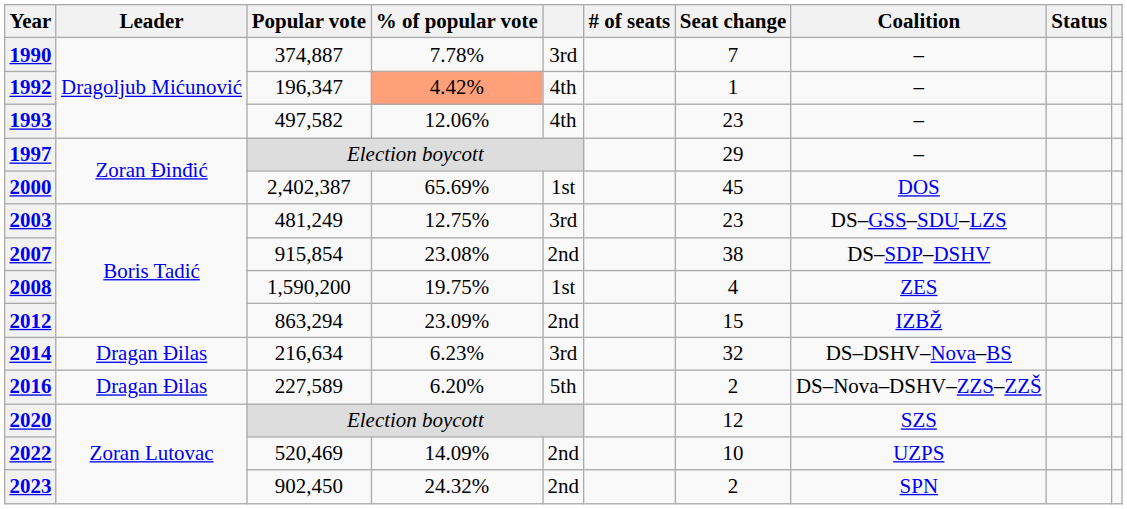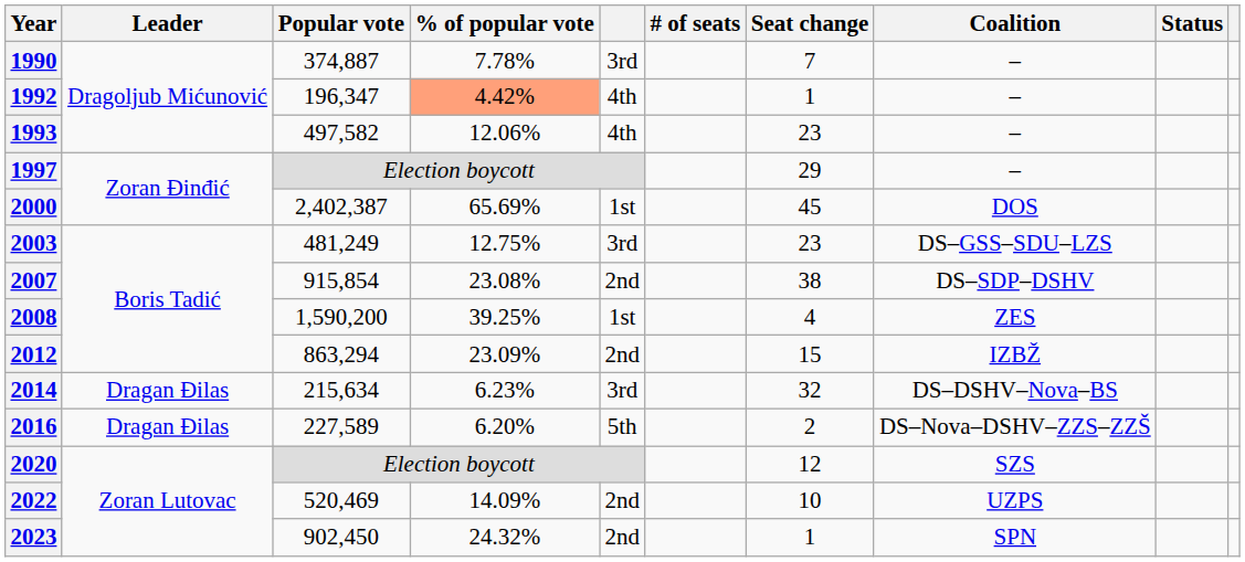 <table class="wikitable" style="text-align:center">
 <tr>
 <th>Year</th>
 <th>Leader</th>
 <th>Popular vote</th>
 <th>% of popular vote</th>
 <th></th>
 <th># of seats</th>
 <th>Seat change</th>
 <th>Coalition</th>
 <th>Status</th>
 <th></th>
 </tr>
 <tr>
 <th><a href='#'>1990</a></th>
 <td rowspan="3"><a href='#'>Dragoljub Mićunović</a></td>
 <td>374,887</td>
 <td>7.78%</td>
 <td> 3rd</td>
 <td></td>
 <td> 7</td>
 <td>–</td>
 <td></td>
 <td></td>
 </tr>
 <tr>
 <th><a href='#'>1992</a></th>
 <td>196,347</td>
 <td style="background: lightsalmon;">4.42%</td>
 <td> 4th</td>
 <td></td>
 <td> 1</td>
 <td>–</td>
 <td></td>
 <td></td>
 </tr>
 <tr>
 <th><a href='#'>1993</a></th>
 <td>497,582</td>
 <td>12.06%</td>
 <td> 4th</td>
 <td></td>
 <td> 23</td>
 <td>–</td>
 <td></td>
 <td></td>
 </tr>
 <tr>
 <th><a href='#'>1997</a></th>
 <td rowspan="2"><a href='#'>Zoran Đinđić</a></td>
 <td colspan="3" style="background:#ddd"><em>Election boycott</em></td>
 <td></td>
 <td> 29</td>
 <td>–</td>
 <td></td>
 <td></td>
 </tr>
 <tr>
 <th><a href='#'>2000</a></th>
 <td>2,402,387</td>
 <td>65.69%</td>
 <td> 1st</td>
 <td></td>
 <td> 45</td>
 <td><a href='#'>DOS</a></td>
 <td></td>
 <td></td>
 </tr>
 <tr>
 <th><a href='#'>2003</a></th>
 <td rowspan="4"><a href='#'>Boris Tadić</a></td>
 <td>481,249</td>
 <td>12.75%</td>
 <td> 3rd</td>
 <td></td>
 <td> 23</td>
 <td>DS–<a href='#'>GSS</a>–<a href='#'>SDU</a>–<a href='#'>LZS</a></td>
 <td></td>
 <td></td>
 </tr>
 <tr>
 <th><a href='#'>2007</a></th>
 <td>915,854</td>
 <td>23.08%</td>
 <td> 2nd</td>
 <td></td>
 <td> 38</td>
 <td>DS–<a href='#'>SDP</a>–<a href='#'>DSHV</a></td>
 <td></td>
 <td></td>
 </tr>
 <tr>
 <th><a href='#'>2008</a></th>
 <td>1,590,200</td>
-<td>19.75%</td>
+<td>39.25%</td>
 <td> 1st</td>
 <td></td>
 <td> 4</td>
 <td><a href='#'>ZES</a></td>
 <td></td>
 <td></td>
 </tr>
 <tr>
 <th><a href='#'>2012</a></th>
 <td>863,294</td>
 <td>23.09%</td>
 <td> 2nd</td>
 <td></td>
 <td> 15</td>
 <td><a href='#'>IZBŽ</a></td>
 <td></td>
 <td></td>
 </tr>
 <tr>
 <th><a href='#'>2014</a></th>
 <td><a href='#'>Dragan Đilas</a></td>
-<td>216,634</td>
+<td>215,634</td>
 <td>6.23%</td>
 <td> 3rd</td>
 <td></td>
 <td> 32</td>
 <td>DS–DSHV–<a href='#'>Nova</a>–<a href='#'>BS</a></td>
 <td></td>
 <td></td>
 </tr>
 <tr>
 <th><a href='#'>2016</a></th>
 <td><a href='#'>Dragan Đilas</a></td>
 <td>227,589</td>
 <td>6.20%</td>
 <td> 5th</td>
 <td></td>
 <td> 2</td>
 <td>DS–Nova–DSHV–<a href='#'>ZZS</a>–<a href='#'>ZZŠ</a></td>
 <td></td>
 <td></td>
 </tr>
 <tr>
 <th><a href='#'>2020</a></th>
 <td rowspan="3"><a href='#'>Zoran Lutovac</a></td>
 <td colspan="3" style="background:#ddd"><em>Election boycott</em></td>
 <td></td>
 <td> 12</td>
 <td><a href='#'>SZS</a></td>
 <td></td>
 <td></td>
 </tr>
 <tr>
 <th><a href='#'>2022</a></th>
 <td>520,469</td>
 <td>14.09%</td>
 <td> 2nd</td>
 <td></td>
 <td> 10</td>
 <td><a href='#'>UZPS</a></td>
 <td></td>
 <td></td>
 </tr>
 <tr>
 <th><a href='#'>2023</a></th>
 <td>902,450</td>
 <td>24.32%</td>
 <td> 2nd</td>
 <td></td>
-<td> 2</td>
+<td> 1</td>
 <td><a href='#'>SPN</a></td>
 <td></td>
 <td></td>
 </tr>
 </table>
